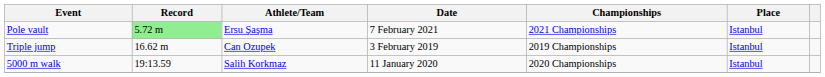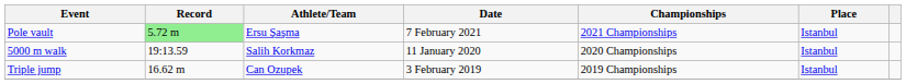 <table class="wikitable" style="font-size:95%; width: 95%;">
 <tr>
 <th>Event</th>
 <th>Record</th>
 <th>Athlete/Team</th>
 <th>Date</th>
 <th>Championships</th>
 <th>Place</th>
 <th></th>
 </tr>
 <tr>
 <td><a href='#'>Pole vault</a></td>
 <td style="background: lightgreen;">5.72 m </td>
 <td><a href='#'>Ersu Şaşma</a></td>
 <td>7 February 2021</td>
 <td><a href='#'>2021 Championships</a></td>
 <td><a href='#'>Istanbul</a></td>
 <td></td>
 </tr>
 <tr>
+<td><a href='#'>5000 m walk</a></td>
+<td>19:13.59 </td>
+<td><a href='#'>Salih Korkmaz</a></td>
+<td>11 January 2020</td>
+<td>2020 Championships</td>
+<td><a href='#'>Istanbul</a></td>
+<td></td>
+</tr>
+<tr>
 <td><a href='#'>Triple jump</a></td>
 <td>16.62 m </td>
 <td><a href='#'>Can Ozupek</a></td>
 <td>3 February 2019</td>
 <td>2019 Championships</td>
 <td><a href='#'>Istanbul</a></td>
 <td></td>
 </tr>
 <tr>
-<td><a href='#'>5000 m walk</a></td>
-<td>19:13.59 </td>
-<td><a href='#'>Salih Korkmaz</a></td>
-<td>11 January 2020</td>
-<td>2020 Championships</td>
-<td><a href='#'>Istanbul</a></td>
-<td></td>
-</tr>
-<tr>
 </tr>
 </table>
